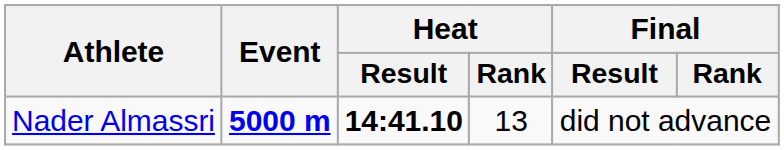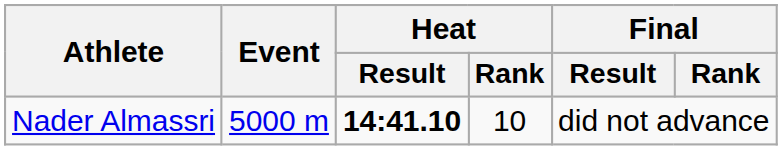 <table class=wikitable style="font-size:90%">
 <tr>
 <th rowspan="2">Athlete</th>
 <th rowspan="2">Event</th>
 <th colspan="2">Heat</th>
 <th colspan="2">Final</th>
 </tr>
 <tr style="font-size:95%">
 <th>Result</th>
 <th>Rank</th>
 <th>Result</th>
 <th>Rank</th>
 </tr>
 <tr align=center>
 <td align=left><a href='#'>Nader Almassri</a></td>
-<td align=left><strong><a href='#'>5000 m</a></strong></td>
+<td align=left><a href='#'>5000 m</a></td>
 <td><strong>14:41.10</strong></td>
-<td>13</td>
+<td>10</td>
 <td colspan=2>did not advance</td>
 </tr>
 </table>
